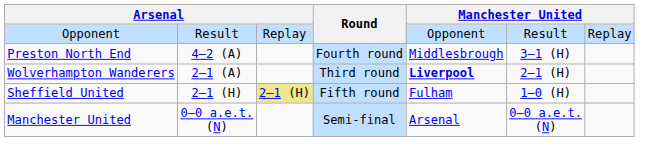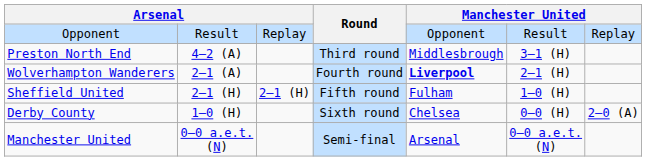 <table class="wikitable" style="text-align:center">
 <tr>
 <th colspan=3><a href='#'>Arsenal</a></th>
 <th rowspan="2">Round</th>
 <th colspan=3><a href='#'>Manchester United</a></th>
 </tr>
 <tr bgcolor=#c1e0ff>
 <td>Opponent</td>
 <td>Result</td>
 <td>Replay</td>
 <td>Opponent</td>
 <td>Result</td>
 <td>Replay</td>
 </tr>
 <tr>
 <td align=left><a href='#'>Preston North End</a></td>
 <td><a href='#'>4–2</a> (A)</td>
 <td></td>
-<td bgcolor=#c1e0ff>Fourth round</td>
+<td bgcolor=#c1e0ff>Third round</td>
 <td align=left><a href='#'>Middlesbrough</a></td>
 <td><a href='#'>3–1</a> (H)</td>
 <td></td>
 </tr>
 <tr>
 <td align=left><a href='#'>Wolverhampton Wanderers</a></td>
 <td><a href='#'>2–1</a> (A)</td>
 <td></td>
-<td bgcolor=#c1e0ff>Third round</td>
+<td bgcolor=#c1e0ff>Fourth round</td>
 <td align=left><strong><a href='#'>Liverpool</a></strong></td>
 <td><a href='#'>2–1</a> (H)</td>
 <td></td>
 </tr>
 <tr>
 <td align=left><a href='#'>Sheffield United</a></td>
 <td><a href='#'>2–1</a> (H)</td>
-<td style="background: khaki;"><a href='#'>2–1</a> (H)</td>
+<td><a href='#'>2–1</a> (H)</td>
 <td bgcolor=#c1e0ff>Fifth round</td>
 <td align=left><a href='#'>Fulham</a></td>
 <td><a href='#'>1–0</a> (H)</td>
 <td></td>
+</tr>
+<tr>
+<td align=left><a href='#'>Derby County</a></td>
+<td><a href='#'>1–0</a> (H)</td>
+<td></td>
+<td bgcolor=#c1e0ff>Sixth round</td>
+<td align=left><a href='#'>Chelsea</a></td>
+<td><a href='#'>0–0</a> (H)</td>
+<td><a href='#'>2–0</a> (A)</td>
 </tr>
 <tr>
 <td align=left><a href='#'>Manchester United</a></td>
 <td><a href='#'>0–0 a.e.t.</a><br>(<a href='#'>N</a>)</td>
 <td></td>
 <td bgcolor=#c1e0ff>Semi-final</td>
 <td align=left><a href='#'>Arsenal</a></td>
 <td><a href='#'>0–0 a.e.t.</a><br>(<a href='#'>N</a>)</td>
 <td></td>
 </tr>
 </table>
